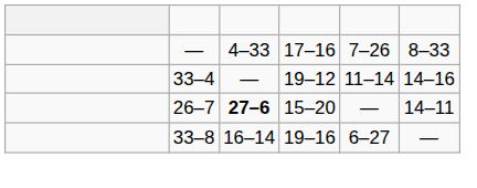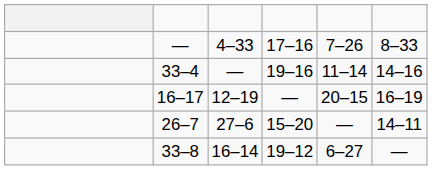 <table class="wikitable" style="text-align:center; font-size:90%;">
 <tr>
 <th width=120> </th>
 <td><strong></strong></td>
 <td><strong></strong></td>
 <td><strong></strong></td>
 <td><strong></strong></td>
 <td><strong></strong></td>
 </tr>
 <tr>
 <td style="text-align:left;"></td>
 <td>—</td>
 <td>4–33</td>
 <td>17–16</td>
 <td>7–26</td>
 <td>8–33</td>
 </tr>
 <tr>
 <td style="text-align:left;"></td>
 <td>33–4</td>
 <td>—</td>
-<td>19–12</td>
+<td>19–16</td>
 <td>11–14</td>
 <td>14–16</td>
 </tr>
 <tr>
 <td style="text-align:left;"></td>
+<td>16–17</td>
+<td>12–19</td>
+<td>—</td>
+<td>20–15</td>
+<td>16–19</td>
+</tr>
+<tr>
+<td style="text-align:left;"></td>
 <td>26–7</td>
-<td><strong>27–6</strong></td>
+<td>27–6</td>
 <td>15–20</td>
 <td>—</td>
 <td>14–11</td>
 </tr>
 <tr>
 <td style="text-align:left;"></td>
 <td>33–8</td>
 <td>16–14</td>
-<td>19–16</td>
+<td>19–12</td>
 <td>6–27</td>
 <td>—</td>
 </tr>
 </table>
